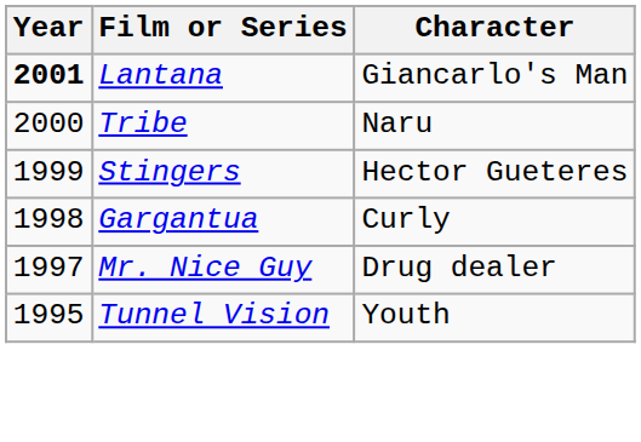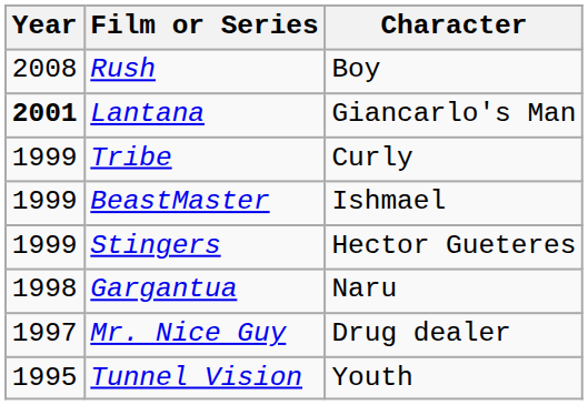 <table class="wikitable" style="font-size: 95%;">
 <tr>
 <th>Year</th>
 <th>Film or Series</th>
 <th>Character</th>
 </tr>
 <tr>
+<td>2008</td>
+<td><em><a href='#'>Rush</a></em></td>
+<td>Boy</td>
+</tr>
+<tr>
 <td><strong>2001</strong></td>
 <td><em><a href='#'>Lantana</a></em></td>
 <td>Giancarlo's Man</td>
 </tr>
 <tr>
-<td>2000</td>
+<td>1999</td>
 <td><em><a href='#'>Tribe</a></em></td>
-<td>Naru</td>
+<td>Curly</td>
+</tr>
+<tr>
+<td>1999</td>
+<td><em><a href='#'>BeastMaster</a></em></td>
+<td>Ishmael</td>
 </tr>
 <tr>
 <td>1999</td>
 <td><em><a href='#'>Stingers</a></em></td>
 <td>Hector Gueteres</td>
 </tr>
 <tr>
 <td>1998</td>
 <td><em><a href='#'>Gargantua</a></em></td>
-<td>Curly</td>
+<td>Naru</td>
 </tr>
 <tr>
 <td>1997</td>
 <td><em><a href='#'>Mr. Nice Guy</a></em></td>
 <td>Drug dealer</td>
 </tr>
 <tr>
 <td>1995</td>
 <td><em><a href='#'>Tunnel Vision</a></em></td>
 <td>Youth</td>
 </tr>
 </table>
